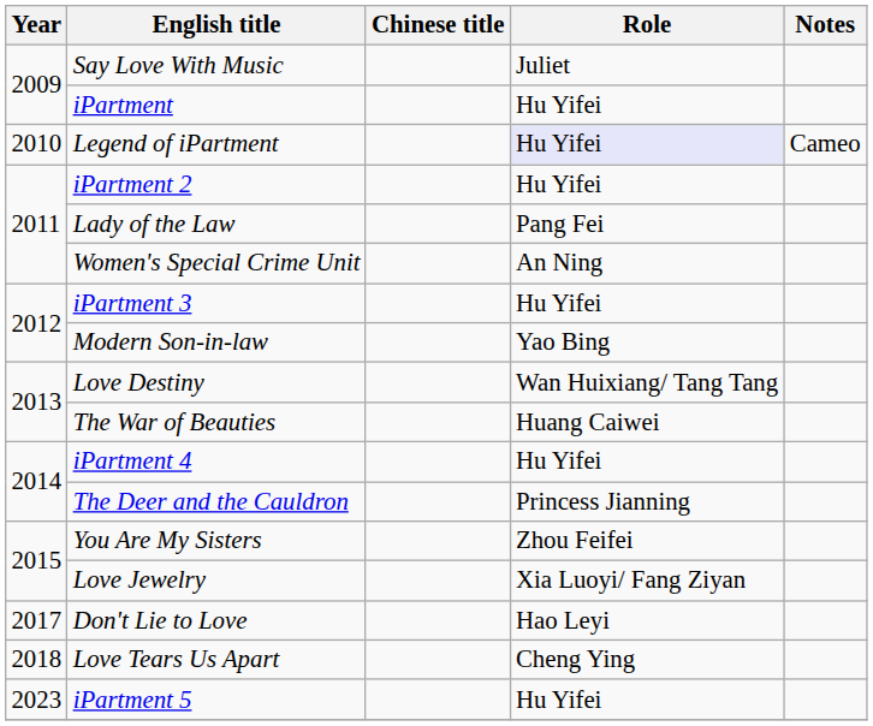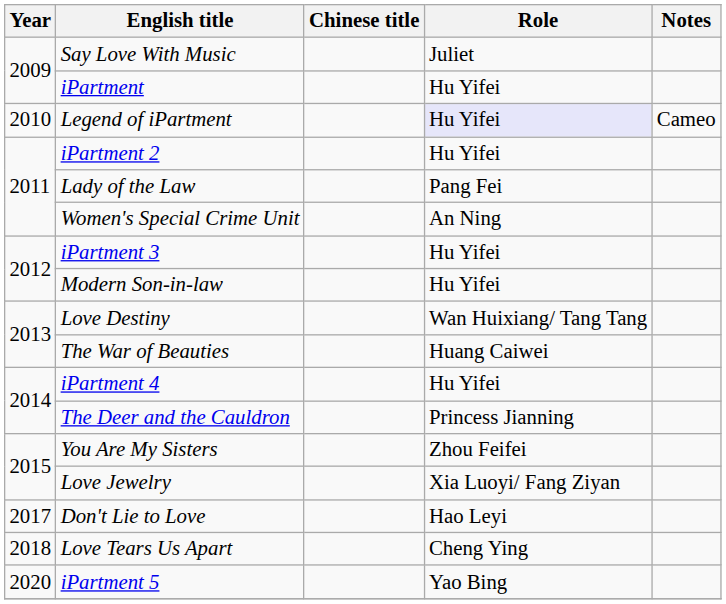 <table class="sortable wikitable">
 <tr>
 <th>Year</th>
 <th>English title</th>
 <th>Chinese title</th>
 <th>Role</th>
 <th>Notes</th>
 </tr>
 <tr>
 <td rowspan="2">2009</td>
 <td><em>Say Love With Music</em></td>
 <td></td>
 <td>Juliet</td>
 <td></td>
 </tr>
 <tr>
 <td><em><a href='#'>iPartment</a></em></td>
 <td></td>
 <td>Hu Yifei</td>
 <td></td>
 </tr>
 <tr>
 <td>2010</td>
 <td><em>Legend of iPartment</em></td>
 <td></td>
 <td style="background: lavender;">Hu Yifei</td>
 <td>Cameo</td>
 </tr>
 <tr>
 <td rowspan="3">2011</td>
 <td><em><a href='#'>iPartment 2</a></em></td>
 <td></td>
 <td>Hu Yifei</td>
 <td></td>
 </tr>
 <tr>
 <td><em>Lady of the Law</em></td>
 <td></td>
 <td>Pang Fei</td>
 <td></td>
 </tr>
 <tr>
 <td><em>Women's Special Crime Unit</em></td>
 <td></td>
 <td>An Ning</td>
 <td></td>
 </tr>
 <tr>
 <td rowspan="2">2012</td>
 <td><em><a href='#'>iPartment 3</a></em></td>
 <td></td>
 <td>Hu Yifei</td>
 <td></td>
 </tr>
 <tr>
 <td><em>Modern Son-in-law</em></td>
 <td></td>
-<td>Yao Bing</td>
+<td>Hu Yifei</td>
 <td></td>
 </tr>
 <tr>
 <td rowspan="2">2013</td>
 <td><em>Love Destiny</em></td>
 <td></td>
 <td>Wan Huixiang/ Tang Tang</td>
 <td></td>
 </tr>
 <tr>
 <td><em>The War of Beauties</em></td>
 <td></td>
 <td>Huang Caiwei</td>
 <td></td>
 </tr>
 <tr>
 <td rowspan="2">2014</td>
 <td><em><a href='#'>iPartment 4</a></em></td>
 <td></td>
 <td>Hu Yifei</td>
 <td></td>
 </tr>
 <tr>
 <td><em><a href='#'>The Deer and the Cauldron</a></em></td>
 <td></td>
 <td>Princess Jianning</td>
 <td></td>
 </tr>
 <tr>
 <td rowspan="2">2015</td>
 <td><em>You Are My Sisters</em></td>
 <td></td>
 <td>Zhou Feifei</td>
 <td></td>
 </tr>
 <tr>
 <td><em>Love Jewelry</em></td>
 <td></td>
 <td>Xia Luoyi/ Fang Ziyan</td>
 <td></td>
 </tr>
 <tr>
 <td rowspan="1">2017</td>
 <td><em>Don't Lie to Love</em></td>
 <td></td>
 <td>Hao Leyi</td>
 <td></td>
 </tr>
 <tr>
 <td>2018</td>
 <td><em>Love Tears Us Apart</em></td>
 <td></td>
 <td>Cheng Ying</td>
 <td></td>
 </tr>
 <tr>
-<td>2023</td>
+<td>2020</td>
 <td><em><a href='#'>iPartment 5</a></em></td>
 <td></td>
-<td>Hu Yifei</td>
+<td>Yao Bing</td>
 <td></td>
 </tr>
 <tr>
 </tr>
 </table>
